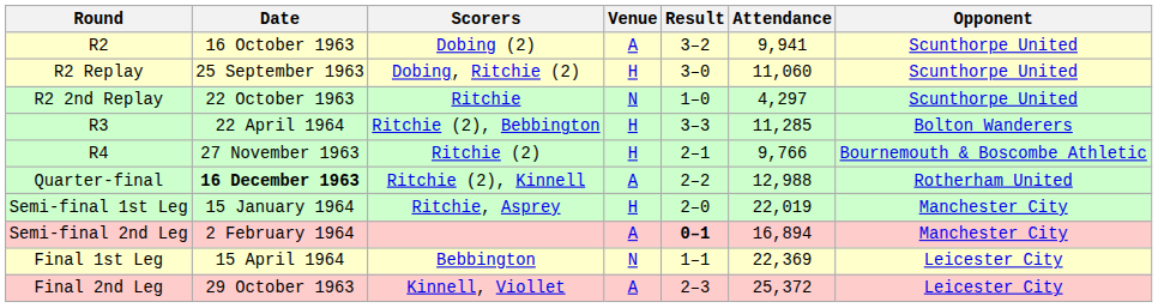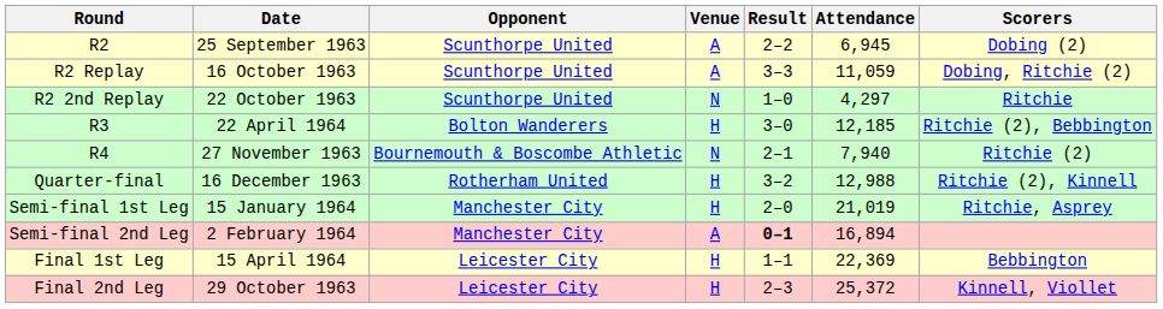 <table class="wikitable" style="font-size:100%; text-align:center">
 <tr>
 <th>Round</th>
 <th>Date</th>
-<th>Scorers</th>
+<th>Opponent</th>
 <th>Venue</th>
 <th>Result</th>
 <th>Attendance</th>
-<th>Opponent</th>
+<th>Scorers</th>
 </tr>
 <tr style="background-color: #FFFFCC;">
 <td>R2</td>
-<td>16 October 1963</td>
+<td>25 September 1963</td>
+<td><a href='#'>Scunthorpe United</a></td>
+<td><a href='#'>A</a></td>
+<td>2–2</td>
+<td>6,945</td>
 <td><a href='#'>Dobing</a> (2)</td>
-<td><a href='#'>A</a></td>
-<td>3–2</td>
-<td>9,941</td>
-<td><a href='#'>Scunthorpe United</a></td>
 </tr>
 <tr style="background-color: #FFFFCC;">
 <td>R2 Replay</td>
-<td>25 September 1963</td>
+<td>16 October 1963</td>
+<td><a href='#'>Scunthorpe United</a></td>
+<td><a href='#'>A</a></td>
+<td>3–3</td>
+<td>11,059</td>
 <td><a href='#'>Dobing</a>, <a href='#'>Ritchie</a> (2)</td>
-<td><a href='#'>H</a></td>
-<td>3–0</td>
-<td>11,060</td>
-<td><a href='#'>Scunthorpe United</a></td>
 </tr>
 <tr style="background-color: #CCFFCC;">
 <td>R2 2nd Replay</td>
 <td>22 October 1963</td>
-<td><a href='#'>Ritchie</a></td>
+<td><a href='#'>Scunthorpe United</a></td>
 <td><a href='#'>N</a></td>
 <td>1–0</td>
 <td>4,297</td>
-<td><a href='#'>Scunthorpe United</a></td>
+<td><a href='#'>Ritchie</a></td>
 </tr>
 <tr style="background-color: #CCFFCC;">
 <td>R3</td>
 <td>22 April 1964</td>
+<td><a href='#'>Bolton Wanderers</a></td>
+<td><a href='#'>H</a></td>
+<td>3–0</td>
+<td>12,185</td>
 <td><a href='#'>Ritchie</a> (2), <a href='#'>Bebbington</a></td>
-<td><a href='#'>H</a></td>
-<td>3–3</td>
-<td>11,285</td>
-<td><a href='#'>Bolton Wanderers</a></td>
 </tr>
 <tr style="background-color: #CCFFCC;">
 <td>R4</td>
 <td>27 November 1963</td>
+<td><a href='#'>Bournemouth & Boscombe Athletic</a></td>
+<td><a href='#'>N</a></td>
+<td>2–1</td>
+<td>7,940</td>
 <td><a href='#'>Ritchie</a> (2)</td>
-<td><a href='#'>H</a></td>
-<td>2–1</td>
-<td>9,766</td>
-<td><a href='#'>Bournemouth & Boscombe Athletic</a></td>
 </tr>
 <tr style="background-color: #CCFFCC;">
 <td>Quarter-final</td>
-<td><strong>16 December 1963</strong></td>
+<td>16 December 1963</td>
+<td><a href='#'>Rotherham United</a></td>
+<td><a href='#'>H</a></td>
+<td>3–2</td>
+<td>12,988</td>
 <td><a href='#'>Ritchie</a> (2), <a href='#'>Kinnell</a></td>
-<td><a href='#'>A</a></td>
-<td>2–2</td>
-<td>12,988</td>
-<td><a href='#'>Rotherham United</a></td>
 </tr>
 <tr style="background-color: #CCFFCC;">
 <td>Semi-final 1st Leg</td>
 <td>15 January 1964</td>
-<td><a href='#'>Ritchie</a>, <a href='#'>Asprey</a></td>
+<td><a href='#'>Manchester City</a></td>
 <td><a href='#'>H</a></td>
 <td>2–0</td>
-<td>22,019</td>
-<td><a href='#'>Manchester City</a></td>
+<td>21,019</td>
+<td><a href='#'>Ritchie</a>, <a href='#'>Asprey</a></td>
 </tr>
 <tr style="background-color: #FFCCCC;">
 <td>Semi-final 2nd Leg</td>
 <td>2 February 1964</td>
-<td></td>
+<td><a href='#'>Manchester City</a></td>
 <td><a href='#'>A</a></td>
 <td><strong>0–1</strong></td>
 <td>16,894</td>
-<td><a href='#'>Manchester City</a></td>
+<td></td>
 </tr>
 <tr style="background-color: #FFFFCC;">
 <td>Final 1st Leg</td>
 <td>15 April 1964</td>
-<td><a href='#'>Bebbington</a></td>
-<td><a href='#'>N</a></td>
+<td><a href='#'>Leicester City</a></td>
+<td><a href='#'>H</a></td>
 <td>1–1</td>
 <td>22,369</td>
-<td><a href='#'>Leicester City</a></td>
+<td><a href='#'>Bebbington</a></td>
 </tr>
 <tr style="background-color: #FFCCCC;">
 <td>Final 2nd Leg</td>
 <td>29 October 1963</td>
-<td><a href='#'>Kinnell</a>, <a href='#'>Viollet</a></td>
-<td><a href='#'>A</a></td>
+<td><a href='#'>Leicester City</a></td>
+<td><a href='#'>H</a></td>
 <td>2–3</td>
 <td>25,372</td>
-<td><a href='#'>Leicester City</a></td>
+<td><a href='#'>Kinnell</a>, <a href='#'>Viollet</a></td>
 </tr>
 </table>
